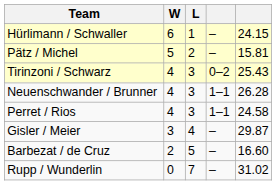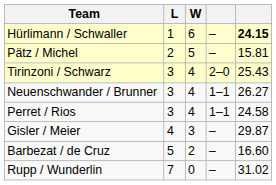 <table class="wikitable">
 <tr>
 <th width="200">Team</th>
+<th width="20">L</th>
 <th width="20">W</th>
-<th width="20">L</th>
 <th width=30></th>
 <th width=20></th>
 </tr>
 <tr bgcolor=#ffffcc>
 <td> Hürlimann / Schwaller</td>
+<td>1</td>
 <td>6</td>
-<td>1</td>
 <td>–</td>
-<td>24.15</td>
+<td><strong>24.15</strong></td>
 </tr>
 <tr bgcolor=#ffffcc>
 <td> Pätz / Michel</td>
+<td>2</td>
 <td>5</td>
-<td>2</td>
 <td>–</td>
 <td>15.81</td>
 </tr>
 <tr bgcolor=#ffffcc>
 <td> Tirinzoni / Schwarz</td>
+<td>3</td>
 <td>4</td>
-<td>3</td>
-<td>0–2</td>
+<td>2–0</td>
 <td>25.43</td>
 </tr>
 <tr>
 <td> Neuenschwander / Brunner</td>
+<td>3</td>
 <td>4</td>
-<td>3</td>
 <td>1–1</td>
-<td>26.28</td>
+<td>26.27</td>
 </tr>
 <tr>
 <td> Perret / Rios</td>
+<td>3</td>
 <td>4</td>
-<td>3</td>
 <td>1–1</td>
 <td>24.58</td>
 </tr>
 <tr>
 <td> Gisler / Meier</td>
+<td>4</td>
 <td>3</td>
-<td>4</td>
 <td>–</td>
 <td>29.87</td>
 </tr>
 <tr>
 <td> Barbezat / de Cruz</td>
+<td>5</td>
 <td>2</td>
-<td>5</td>
 <td>–</td>
 <td>16.60</td>
 </tr>
 <tr>
 <td> Rupp / Wunderlin</td>
+<td>7</td>
 <td>0</td>
-<td>7</td>
 <td>–</td>
 <td>31.02</td>
 </tr>
 </table>
